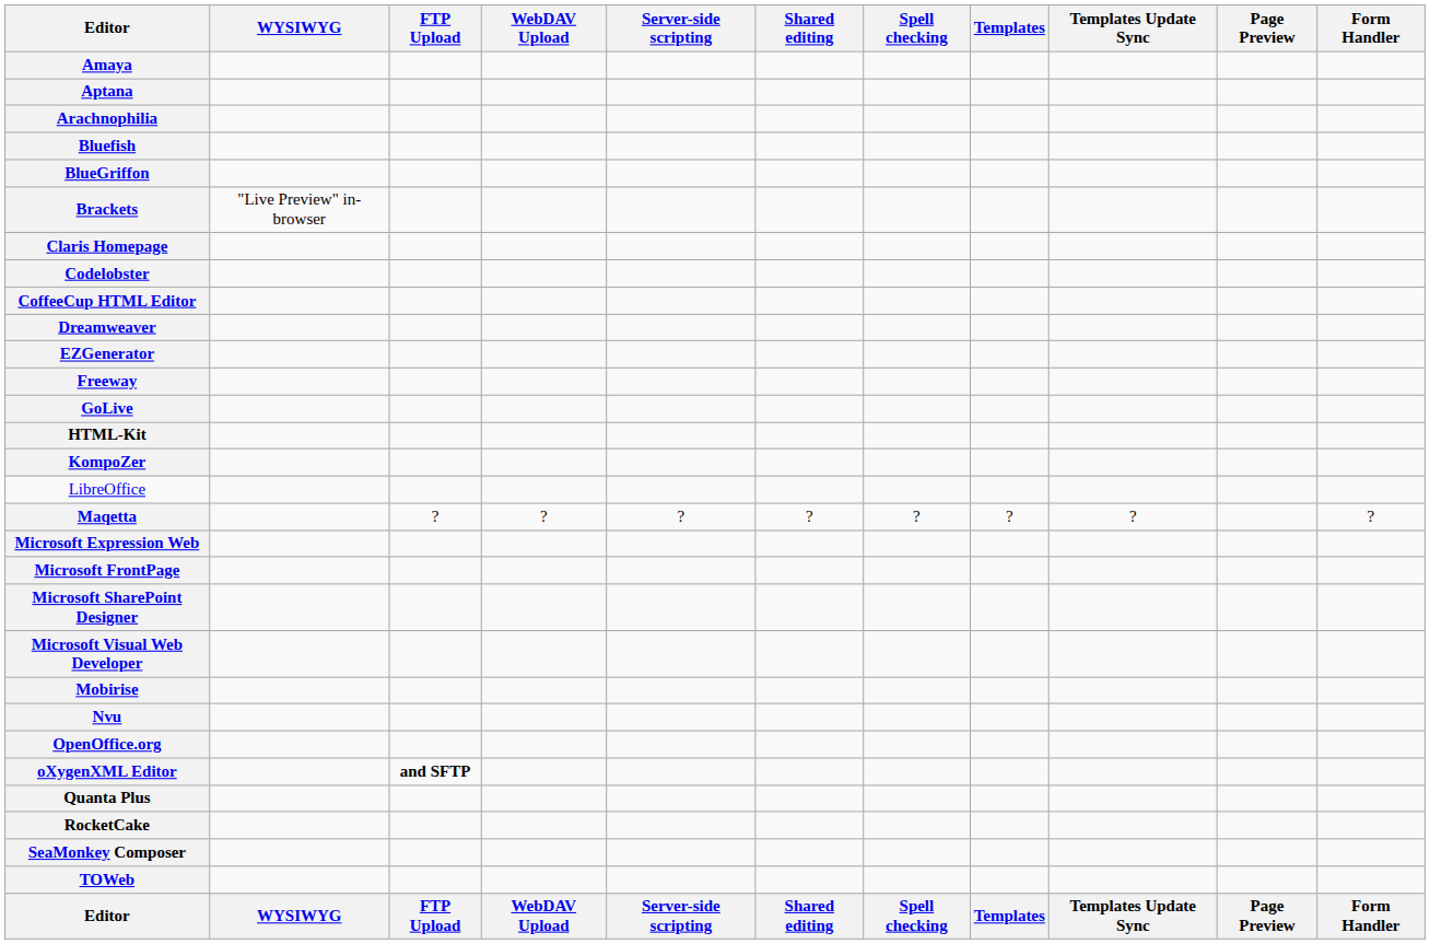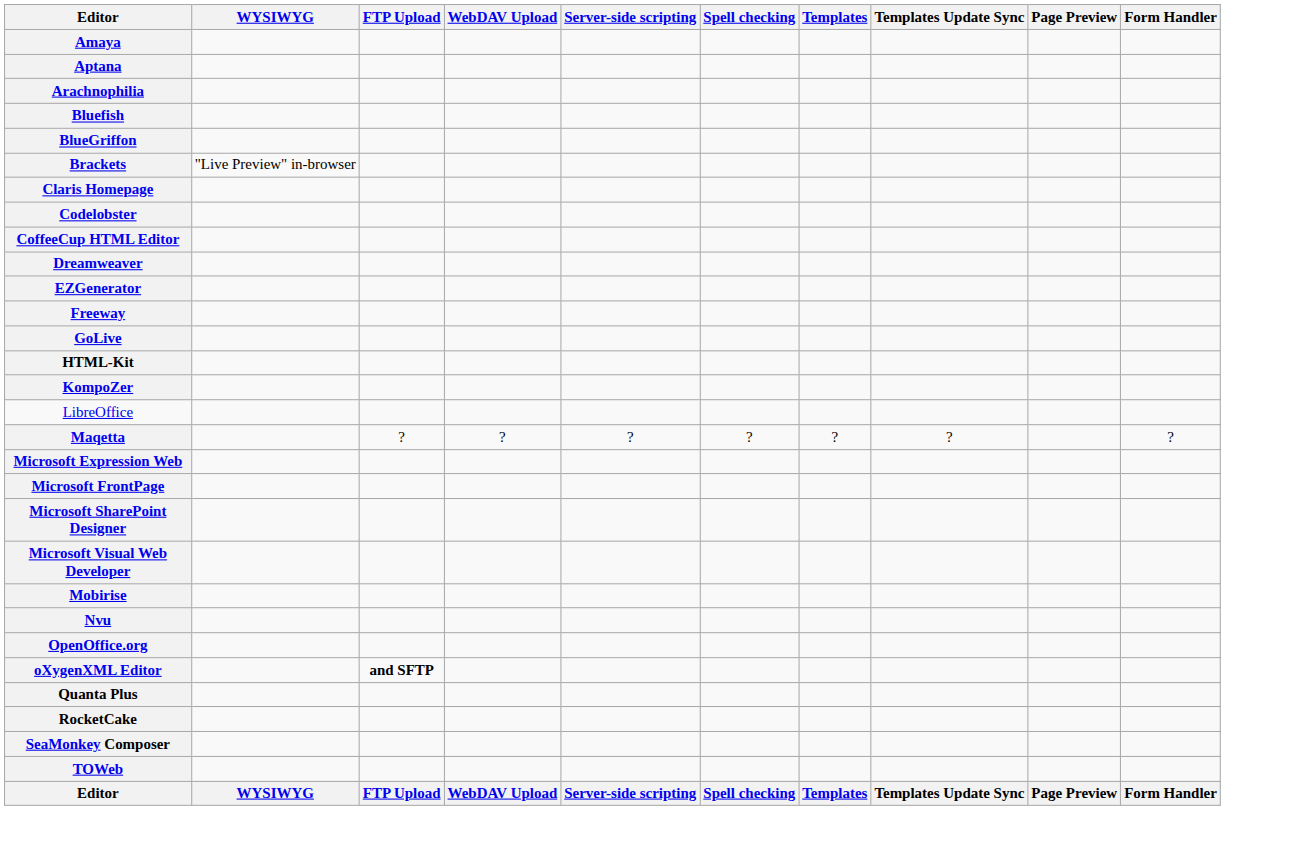 <table class="sortable wikitable" style="font-size: 90%; text-align: center;">
 <tr>
 <th style="width:12em">Editor</th>
 <th><a href='#'>WYSIWYG</a></th>
 <th><a href='#'>FTP Upload</a></th>
 <th><a href='#'>WebDAV Upload</a></th>
 <th><a href='#'>Server-side scripting</a></th>
-<th><a href='#'>Shared editing</a></th>
 <th><a href='#'>Spell checking</a></th>
 <th><a href='#'>Templates</a></th>
 <th>Templates Update Sync</th>
 <th>Page Preview</th>
 <th>Form Handler</th>
 </tr>
 <tr>
 <th><a href='#'>Amaya</a></th>
-<td></td>
 <td></td>
 <td></td>
 <td></td>
 <td></td>
 <td></td>
 <td></td>
 <td></td>
 <td></td>
 <td></td>
 </tr>
 <tr>
 <th><a href='#'>Aptana</a></th>
 <td></td>
 <td></td>
 <td></td>
 <td></td>
 <td></td>
 <td></td>
 <td></td>
 <td></td>
 <td></td>
-<td></td>
 </tr>
 <tr>
 <th><a href='#'>Arachnophilia</a></th>
-<td></td>
 <td></td>
 <td></td>
 <td></td>
 <td></td>
 <td></td>
 <td></td>
 <td></td>
 <td></td>
 <td></td>
 </tr>
 <tr>
 <th><a href='#'>Bluefish</a></th>
 <td></td>
 <td></td>
 <td></td>
 <td></td>
 <td></td>
 <td></td>
 <td></td>
 <td></td>
 <td></td>
-<td></td>
 </tr>
 <tr>
 <th><a href='#'>BlueGriffon</a></th>
-<td></td>
 <td></td>
 <td></td>
 <td></td>
 <td></td>
 <td></td>
 <td></td>
 <td></td>
 <td></td>
 <td></td>
 </tr>
 <tr>
 <th><a href='#'>Brackets</a></th>
 <td>"Live Preview" in-browser</td>
 <td></td>
 <td></td>
 <td></td>
 <td></td>
 <td></td>
 <td></td>
 <td></td>
 <td></td>
-<td></td>
 </tr>
 <tr>
 <th><a href='#'>Claris Homepage</a></th>
-<td></td>
 <td></td>
 <td></td>
 <td></td>
 <td></td>
 <td></td>
 <td></td>
 <td></td>
 <td></td>
 <td></td>
 </tr>
 <tr>
 <th><a href='#'>Codelobster</a></th>
 <td></td>
 <td></td>
 <td></td>
 <td></td>
 <td></td>
 <td></td>
 <td></td>
 <td></td>
 <td></td>
-<td></td>
 </tr>
 <tr>
 <th><a href='#'>CoffeeCup HTML Editor</a></th>
-<td></td>
 <td></td>
 <td></td>
 <td></td>
 <td></td>
 <td></td>
 <td></td>
 <td></td>
 <td></td>
 <td></td>
 </tr>
 <tr>
 <th><a href='#'>Dreamweaver</a></th>
 <td></td>
 <td></td>
 <td></td>
 <td></td>
 <td></td>
 <td></td>
 <td></td>
 <td></td>
 <td></td>
-<td></td>
 </tr>
 <tr>
 <th><a href='#'>EZGenerator</a></th>
-<td></td>
 <td></td>
 <td></td>
 <td></td>
 <td></td>
 <td></td>
 <td></td>
 <td></td>
 <td></td>
 <td></td>
 </tr>
 <tr>
 <th><a href='#'>Freeway</a></th>
 <td></td>
 <td></td>
 <td></td>
 <td></td>
 <td></td>
 <td></td>
 <td></td>
 <td></td>
 <td></td>
-<td></td>
 </tr>
 <tr>
 <th><a href='#'>GoLive</a></th>
-<td></td>
 <td></td>
 <td></td>
 <td></td>
 <td></td>
 <td></td>
 <td></td>
 <td></td>
 <td></td>
 <td></td>
 </tr>
 <tr>
 <th>HTML-Kit</th>
 <td></td>
 <td></td>
 <td></td>
 <td></td>
 <td></td>
 <td></td>
 <td></td>
 <td></td>
 <td></td>
-<td></td>
 </tr>
 <tr>
 <th><a href='#'>KompoZer</a></th>
-<td></td>
 <td></td>
 <td></td>
 <td></td>
 <td></td>
 <td></td>
 <td></td>
 <td></td>
 <td></td>
 <td></td>
 </tr>
 <tr>
 <td><a href='#'>LibreOffice</a></td>
 <td></td>
 <td></td>
 <td></td>
 <td></td>
 <td></td>
 <td></td>
 <td></td>
 <td></td>
 <td></td>
-<td></td>
 </tr>
 <tr>
 <th><a href='#'>Maqetta</a></th>
 <td></td>
-<td>?</td>
 <td>?</td>
 <td>?</td>
 <td>?</td>
 <td>?</td>
 <td>?</td>
 <td>?</td>
 <td></td>
 <td>?</td>
 </tr>
 <tr>
 <th><a href='#'>Microsoft Expression Web</a></th>
-<td></td>
 <td></td>
 <td></td>
 <td></td>
 <td></td>
 <td></td>
 <td></td>
 <td></td>
 <td></td>
 <td></td>
 </tr>
 <tr>
 <th><a href='#'>Microsoft FrontPage</a></th>
 <td></td>
 <td></td>
 <td></td>
 <td></td>
 <td></td>
 <td></td>
 <td></td>
 <td></td>
 <td></td>
-<td></td>
 </tr>
 <tr>
 <th><a href='#'>Microsoft SharePoint Designer</a></th>
-<td></td>
 <td></td>
 <td></td>
 <td></td>
 <td></td>
 <td></td>
 <td></td>
 <td></td>
 <td></td>
 <td></td>
 </tr>
 <tr>
 <th><a href='#'>Microsoft Visual Web Developer</a></th>
 <td></td>
 <td></td>
 <td></td>
 <td></td>
 <td></td>
 <td></td>
 <td></td>
 <td></td>
 <td></td>
-<td></td>
 </tr>
 <tr>
 <th><a href='#'>Mobirise</a></th>
-<td></td>
 <td></td>
 <td></td>
 <td></td>
 <td></td>
 <td></td>
 <td></td>
 <td></td>
 <td></td>
 <td></td>
 </tr>
 <tr>
 <th><a href='#'>Nvu</a></th>
 <td></td>
 <td></td>
 <td></td>
 <td></td>
 <td></td>
 <td></td>
 <td></td>
 <td></td>
 <td></td>
-<td></td>
 </tr>
 <tr>
 <th><a href='#'>OpenOffice.org</a></th>
-<td></td>
 <td></td>
 <td></td>
 <td></td>
 <td></td>
 <td></td>
 <td></td>
 <td></td>
 <td></td>
 <td></td>
 </tr>
 <tr>
 <th><a href='#'>oXygenXML Editor</a></th>
 <td></td>
 <td><strong> and SFTP</strong></td>
 <td></td>
 <td></td>
 <td></td>
 <td></td>
 <td></td>
 <td></td>
 <td></td>
-<td></td>
 </tr>
 <tr>
 <th>Quanta Plus</th>
-<td></td>
 <td></td>
 <td></td>
 <td></td>
 <td></td>
 <td></td>
 <td></td>
 <td></td>
 <td></td>
 <td></td>
 </tr>
 <tr>
 <th>RocketCake</th>
 <td></td>
 <td></td>
 <td></td>
 <td></td>
 <td></td>
 <td></td>
 <td></td>
 <td></td>
 <td></td>
-<td></td>
 </tr>
 <tr>
 <th><a href='#'>SeaMonkey</a> Composer</th>
-<td></td>
 <td></td>
 <td></td>
 <td></td>
 <td></td>
 <td></td>
 <td></td>
 <td></td>
 <td></td>
 <td></td>
 </tr>
 <tr>
 <th><a href='#'>TOWeb</a></th>
 <td></td>
 <td></td>
 <td></td>
 <td></td>
 <td></td>
 <td></td>
 <td></td>
 <td></td>
 <td></td>
-<td></td>
 </tr>
 <tr class="sortbottom">
 <th>Editor</th>
 <th><a href='#'>WYSIWYG</a></th>
 <th><a href='#'>FTP Upload</a></th>
 <th><a href='#'>WebDAV Upload</a></th>
 <th><a href='#'>Server-side scripting</a></th>
-<th><a href='#'>Shared editing</a></th>
 <th><a href='#'>Spell checking</a></th>
 <th><a href='#'>Templates</a></th>
 <th>Templates Update Sync</th>
 <th>Page Preview</th>
 <th>Form Handler</th>
 </tr>
 </table>
